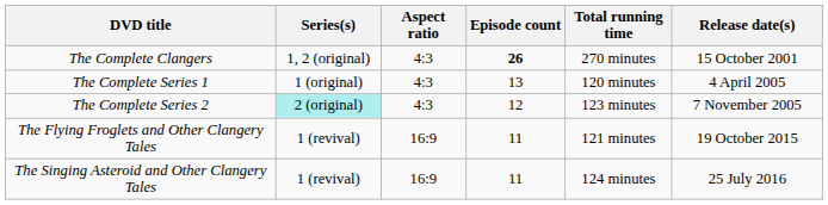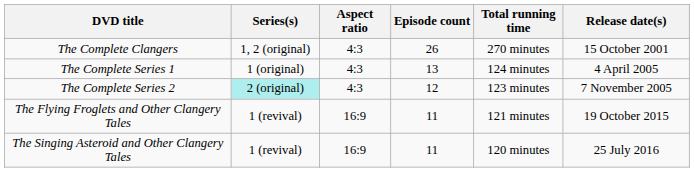 <table class="wikitable sortable" style="text-align:center">
 <tr>
 <th style="width:18%;">DVD title</th>
 <th style="width:6%;">Series(s)</th>
 <th style="width:5%;">Aspect ratio</th>
 <th style="width:6%;">Episode count</th>
 <th style="width:7%;">Total running time</th>
 <th style="width:10%;">Release date(s)</th>
 </tr>
 <tr>
 <td><em>The Complete Clangers</em></td>
 <td>1, 2 (original)</td>
 <td>4:3</td>
-<td><strong>26</strong></td>
+<td>26</td>
 <td>270 minutes</td>
 <td>15 October 2001</td>
 </tr>
 <tr>
 <td><em>The Complete Series 1</em></td>
 <td>1 (original)</td>
 <td>4:3</td>
 <td>13</td>
-<td>120 minutes</td>
+<td>124 minutes</td>
 <td>4 April 2005</td>
 </tr>
 <tr>
 <td><em>The Complete Series 2</em></td>
 <td style="background: paleturquoise;">2 (original)</td>
 <td>4:3</td>
 <td>12</td>
 <td>123 minutes</td>
 <td>7 November 2005</td>
 </tr>
 <tr>
 <td><em>The Flying Froglets and Other Clangery Tales</em></td>
 <td>1 (revival)</td>
 <td>16:9</td>
 <td>11</td>
 <td>121 minutes</td>
 <td>19 October 2015</td>
 </tr>
 <tr>
 <td><em>The Singing Asteroid and Other Clangery Tales</em></td>
 <td>1 (revival)</td>
 <td>16:9</td>
 <td>11</td>
-<td>124 minutes</td>
+<td>120 minutes</td>
 <td>25 July 2016</td>
 </tr>
 </table>
